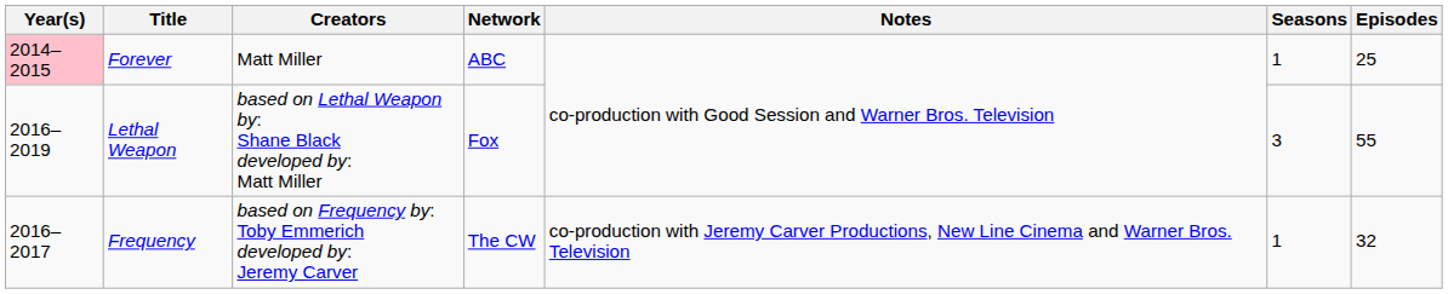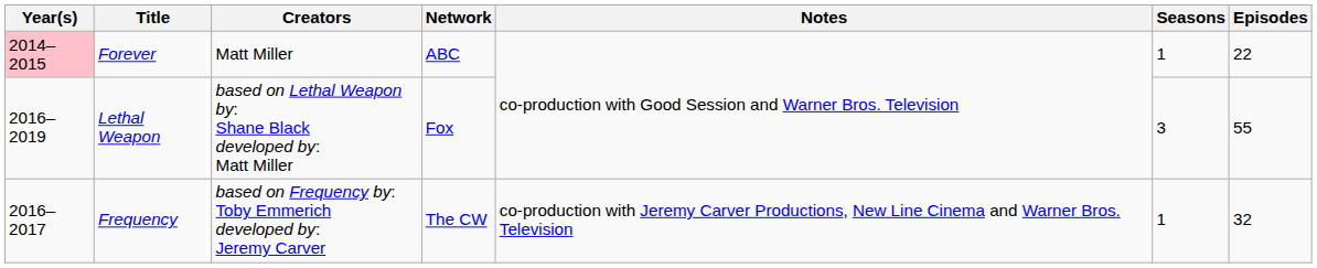 <table class="wikitable sortable">
 <tr>
 <th>Year(s)</th>
 <th>Title</th>
 <th>Creators</th>
 <th>Network</th>
 <th>Notes</th>
 <th>Seasons</th>
 <th>Episodes</th>
 </tr>
 <tr>
 <td style="background: pink;">2014–2015</td>
 <td><em><a href='#'>Forever</a></em></td>
 <td>Matt Miller</td>
 <td><a href='#'>ABC</a></td>
 <td rowspan="2">co-production with Good Session and <a href='#'>Warner Bros. Television</a></td>
 <td>1</td>
-<td>25</td>
+<td>22</td>
 </tr>
 <tr>
 <td>2016–2019</td>
 <td><em><a href='#'>Lethal Weapon</a></em></td>
 <td><em>based on <a href='#'>Lethal Weapon</a> by</em>:<br><a href='#'>Shane Black</a><br><em>developed by</em>:<br>Matt Miller</td>
 <td><a href='#'>Fox</a></td>
 <td>3</td>
 <td>55</td>
 </tr>
 <tr>
 <td>2016–2017</td>
 <td><em><a href='#'>Frequency</a></em></td>
 <td><em>based on <a href='#'>Frequency</a> by</em>:<br><a href='#'>Toby Emmerich</a><br><em>developed by</em>:<br><a href='#'>Jeremy Carver</a></td>
 <td><a href='#'>The CW</a></td>
 <td>co-production with <a href='#'>Jeremy Carver Productions</a>, <a href='#'>New Line Cinema</a> and <a href='#'>Warner Bros. Television</a></td>
 <td>1</td>
 <td>32</td>
 </tr>
 </table>
